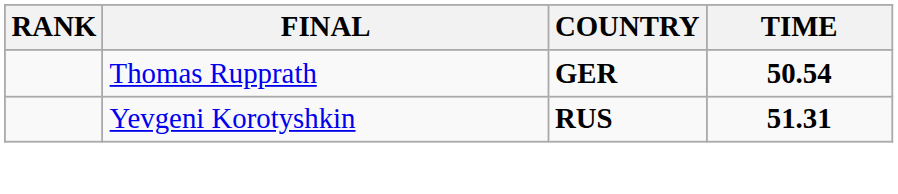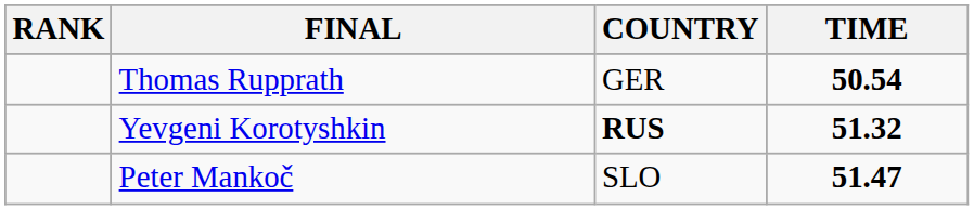 <table class="wikitable">
 <tr>
 <th>RANK</th>
 <th align="left" style="width: 15em">FINAL</th>
 <th>COUNTRY</th>
 <th style="width: 6em">TIME</th>
 </tr>
 <tr>
 <td align="center"></td>
 <td><a href='#'>Thomas Rupprath</a></td>
-<td><strong> GER</strong></td>
+<td> GER</td>
 <td align="center"><strong>50.54</strong></td>
 </tr>
 <tr>
 <td align="center"></td>
 <td><a href='#'>Yevgeni Korotyshkin</a></td>
 <td><strong> RUS</strong></td>
-<td align="center"><strong>51.31</strong></td>
+<td align="center"><strong>51.32</strong></td>
+</tr>
+<tr>
+<td align="center"></td>
+<td><a href='#'>Peter Mankoč</a></td>
+<td> SLO</td>
+<td align="center"><strong>51.47</strong></td>
 </tr>
 </table>
